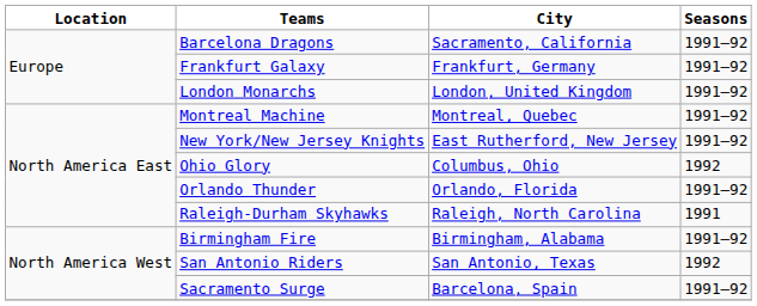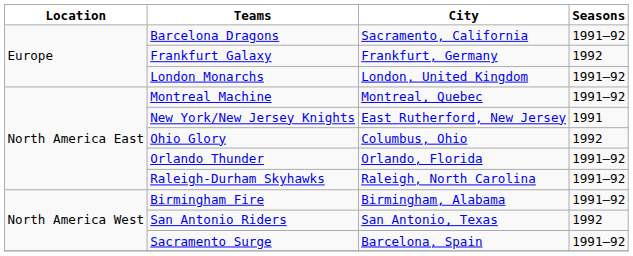 <table class="plainrowheaders wikitable" text-align:center">
 <tr>
 <th style=background:white scope="col">Location</th>
 <th style=background:white scope="col">Teams</th>
 <th style=background:white scope="col">City</th>
 <th style=background:white scope="col">Seasons</th>
 </tr>
 <tr>
 <td rowspan="3">Europe</td>
 <td scope="row"> <a href='#'>Barcelona Dragons</a></td>
 <td><a href='#'>Sacramento, California</a></td>
 <td>1991–92</td>
 </tr>
 <tr>
 <td scope="row"> <a href='#'>Frankfurt Galaxy</a></td>
 <td><a href='#'>Frankfurt, Germany</a></td>
-<td>1991–92</td>
+<td>1992</td>
 </tr>
 <tr>
 <td scope="row"> <a href='#'>London Monarchs</a></td>
 <td><a href='#'>London, United Kingdom</a></td>
 <td>1991–92</td>
 </tr>
 <tr>
 <td rowspan="5">North America East</td>
 <td scope="row"> <a href='#'>Montreal Machine</a></td>
 <td><a href='#'>Montreal, Quebec</a></td>
 <td>1991–92</td>
 </tr>
 <tr>
 <td scope="row"> <a href='#'>New York/New Jersey Knights</a></td>
 <td><a href='#'>East Rutherford, New Jersey</a></td>
-<td>1991–92</td>
+<td>1991</td>
 </tr>
 <tr>
 <td scope="row"> <a href='#'>Ohio Glory</a></td>
 <td><a href='#'>Columbus, Ohio</a></td>
 <td>1992</td>
 </tr>
 <tr>
 <td scope="row"> <a href='#'>Orlando Thunder</a></td>
 <td><a href='#'>Orlando, Florida</a></td>
 <td>1991–92</td>
 </tr>
 <tr>
 <td scope="row"> <a href='#'>Raleigh-Durham Skyhawks</a></td>
 <td><a href='#'>Raleigh, North Carolina</a></td>
-<td>1991</td>
+<td>1991–92</td>
 </tr>
 <tr>
 <td rowspan="3">North America West</td>
 <td scope="row"> <a href='#'>Birmingham Fire</a></td>
 <td><a href='#'>Birmingham, Alabama</a></td>
 <td>1991–92</td>
 </tr>
 <tr>
 <td scope="row"> <a href='#'>San Antonio Riders</a></td>
 <td><a href='#'>San Antonio, Texas</a></td>
 <td>1992</td>
 </tr>
 <tr>
 <td scope="row"> <a href='#'>Sacramento Surge</a></td>
 <td><a href='#'>Barcelona, Spain</a></td>
 <td>1991–92</td>
 </tr>
 <tr>
 </tr>
 </table>
